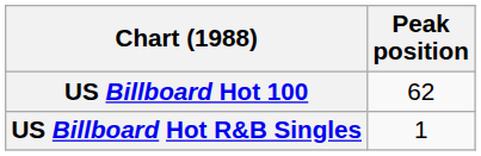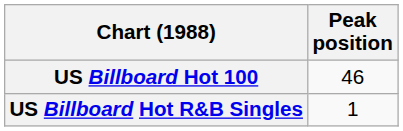 <table class="wikitable sortable plainrowheaders" style="text-align:center">
 <tr>
 <th>Chart (1988)</th>
 <th>Peak<br>position</th>
 </tr>
 <tr>
 <th scope="row">US <a href='#'><em>Billboard</em> Hot 100</a></th>
-<td>62</td>
+<td>46</td>
 </tr>
 <tr>
 <th scope="row">US <em><a href='#'>Billboard</a></em> <a href='#'>Hot R&B Singles</a></th>
 <td>1</td>
 </tr>
 </table>
